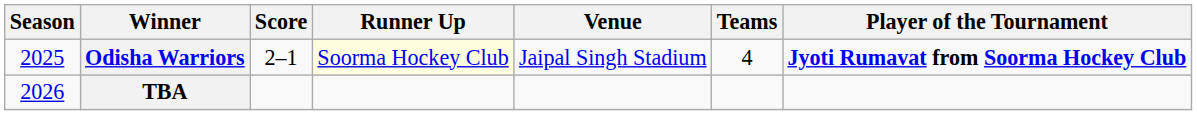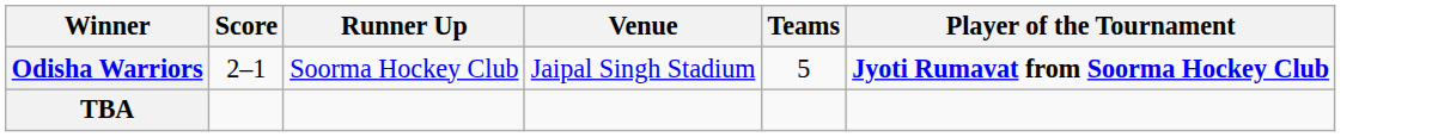 <table class="wikitable" style="text-align: center;">
 <tr>
-<th>Season</th>
 <th>Winner</th>
 <th>Score</th>
 <th>Runner Up</th>
 <th>Venue</th>
 <th>Teams</th>
 <th>Player of the Tournament</th>
 </tr>
 <tr>
-<td><a href='#'>2025</a></td>
 <th><a href='#'>Odisha Warriors</a></th>
 <td>2–1</td>
-<td style="background: lightyellow;"><a href='#'>Soorma Hockey Club</a></td>
+<td><a href='#'>Soorma Hockey Club</a></td>
 <td><a href='#'>Jaipal Singh Stadium</a></td>
-<td>4</td>
+<td>5</td>
 <td><strong><a href='#'>Jyoti Rumavat</a> from <a href='#'>Soorma Hockey Club</a></strong></td>
 </tr>
 <tr>
-<td><a href='#'>2026</a></td>
 <th>TBA</th>
 <td></td>
 <td></td>
 <td></td>
 <td></td>
 <td></td>
 </tr>
 </table>
